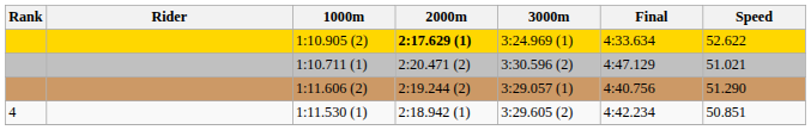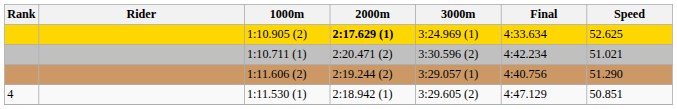 <table class="wikitable" style="font-size:95%" style="text-align:center">
 <tr>
 <th>Rank</th>
 <th width=250>Rider</th>
 <th width=100>1000m</th>
 <th width=100>2000m</th>
 <th width=100>3000m</th>
 <th width=100>Final</th>
 <th width=100>Speed</th>
 </tr>
 <tr bgcolor=gold>
 <td></td>
 <td align=left></td>
 <td>1:10.905 (2)</td>
 <td><strong>2:17.629 (1)</strong></td>
 <td>3:24.969 (1)</td>
 <td>4:33.634</td>
-<td>52.622</td>
+<td>52.625</td>
 </tr>
 <tr bgcolor=silver>
 <td></td>
 <td align=left></td>
 <td>1:10.711 (1)</td>
 <td>2:20.471 (2)</td>
 <td>3:30.596 (2)</td>
-<td>4:47.129</td>
+<td>4:42.234</td>
 <td>51.021</td>
 </tr>
 <tr bgcolor=cc9966>
 <td></td>
 <td align=left></td>
 <td>1:11.606 (2)</td>
 <td>2:19.244 (2)</td>
 <td>3:29.057 (1)</td>
 <td>4:40.756</td>
 <td>51.290</td>
 </tr>
 <tr>
 <td>4</td>
 <td align=left></td>
 <td>1:11.530 (1)</td>
 <td>2:18.942 (1)</td>
 <td>3:29.605 (2)</td>
-<td>4:42.234</td>
+<td>4:47.129</td>
 <td>50.851</td>
 </tr>
 <tr>
 </tr>
 </table>
